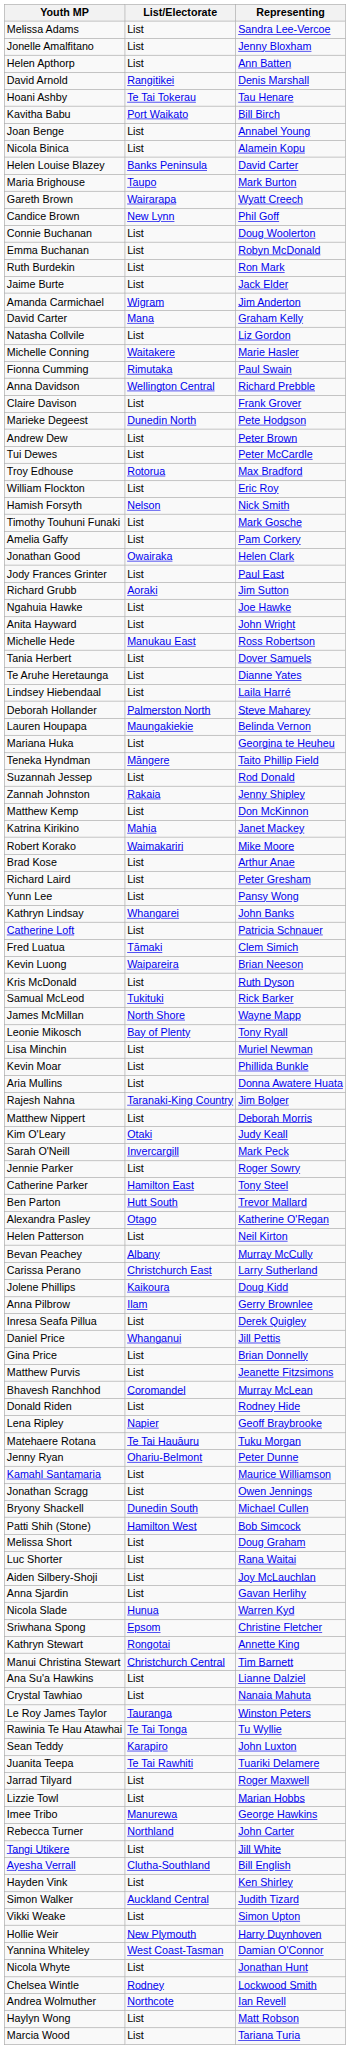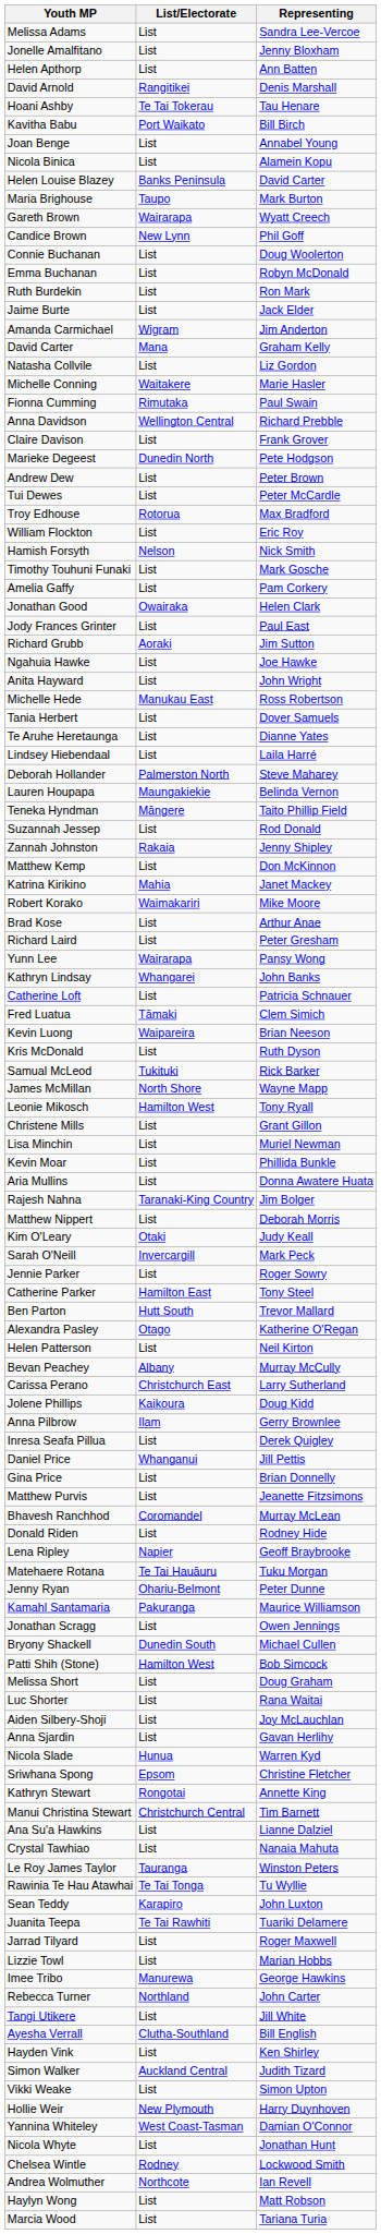 <table class="wikitable sortable collapsible collapsed">
 <tr>
 <th scope="col">Youth MP</th>
 <th scope="col">List/Electorate</th>
 <th scope="col">Representing</th>
 </tr>
 <tr>
 <td>Melissa Adams</td>
 <td>List</td>
 <td><a href='#'>Sandra Lee-Vercoe</a></td>
 </tr>
 <tr>
 <td>Jonelle Amalfitano</td>
 <td>List</td>
 <td><a href='#'>Jenny Bloxham</a></td>
 </tr>
 <tr>
 <td>Helen Apthorp</td>
 <td>List</td>
 <td><a href='#'>Ann Batten</a></td>
 </tr>
 <tr>
 <td>David Arnold</td>
 <td><a href='#'>Rangitikei</a></td>
 <td><a href='#'>Denis Marshall</a></td>
 </tr>
 <tr>
 <td>Hoani Ashby</td>
 <td><a href='#'>Te Tai Tokerau</a></td>
 <td><a href='#'>Tau Henare</a></td>
 </tr>
 <tr>
 <td>Kavitha Babu</td>
 <td><a href='#'>Port Waikato</a></td>
 <td><a href='#'>Bill Birch</a></td>
 </tr>
 <tr>
 <td>Joan Benge</td>
 <td>List</td>
 <td><a href='#'>Annabel Young</a></td>
 </tr>
 <tr>
 <td>Nicola Binica</td>
 <td>List</td>
 <td><a href='#'>Alamein Kopu</a></td>
 </tr>
 <tr>
 <td>Helen Louise Blazey</td>
 <td><a href='#'>Banks Peninsula</a></td>
 <td><a href='#'>David Carter</a></td>
 </tr>
 <tr>
 <td>Maria Brighouse</td>
 <td><a href='#'>Taupo</a></td>
 <td><a href='#'>Mark Burton</a></td>
 </tr>
 <tr>
 <td>Gareth Brown</td>
 <td><a href='#'>Wairarapa</a></td>
 <td><a href='#'>Wyatt Creech</a></td>
 </tr>
 <tr>
 <td>Candice Brown</td>
 <td><a href='#'>New Lynn</a></td>
 <td><a href='#'>Phil Goff</a></td>
 </tr>
 <tr>
 <td>Connie Buchanan</td>
 <td>List</td>
 <td><a href='#'>Doug Woolerton</a></td>
 </tr>
 <tr>
 <td>Emma Buchanan</td>
 <td>List</td>
 <td><a href='#'>Robyn McDonald</a></td>
 </tr>
 <tr>
 <td>Ruth Burdekin</td>
 <td>List</td>
 <td><a href='#'>Ron Mark</a></td>
 </tr>
 <tr>
 <td>Jaime Burte</td>
 <td>List</td>
 <td><a href='#'>Jack Elder</a></td>
 </tr>
 <tr>
 <td>Amanda Carmichael</td>
 <td><a href='#'>Wigram</a></td>
 <td><a href='#'>Jim Anderton</a></td>
 </tr>
 <tr>
 <td>David Carter</td>
 <td><a href='#'>Mana</a></td>
 <td><a href='#'>Graham Kelly</a></td>
 </tr>
 <tr>
 <td>Natasha Collvile</td>
 <td>List</td>
 <td><a href='#'>Liz Gordon</a></td>
 </tr>
 <tr>
 <td>Michelle Conning</td>
 <td><a href='#'>Waitakere</a></td>
 <td><a href='#'>Marie Hasler</a></td>
 </tr>
 <tr>
 <td>Fionna Cumming</td>
 <td><a href='#'>Rimutaka</a></td>
 <td><a href='#'>Paul Swain</a></td>
 </tr>
 <tr>
 <td>Anna Davidson</td>
 <td><a href='#'>Wellington Central</a></td>
 <td><a href='#'>Richard Prebble</a></td>
 </tr>
 <tr>
 <td>Claire Davison</td>
 <td>List</td>
 <td><a href='#'>Frank Grover</a></td>
 </tr>
 <tr>
 <td>Marieke Degeest</td>
 <td><a href='#'>Dunedin North</a></td>
 <td><a href='#'>Pete Hodgson</a></td>
 </tr>
 <tr>
 <td>Andrew Dew</td>
 <td>List</td>
 <td><a href='#'>Peter Brown</a></td>
 </tr>
 <tr>
 <td>Tui Dewes</td>
 <td>List</td>
 <td><a href='#'>Peter McCardle</a></td>
 </tr>
 <tr>
 <td>Troy Edhouse</td>
 <td><a href='#'>Rotorua</a></td>
 <td><a href='#'>Max Bradford</a></td>
 </tr>
 <tr>
 <td>William Flockton</td>
 <td>List</td>
 <td><a href='#'>Eric Roy</a></td>
 </tr>
 <tr>
 <td>Hamish Forsyth</td>
 <td><a href='#'>Nelson</a></td>
 <td><a href='#'>Nick Smith</a></td>
 </tr>
 <tr>
 <td>Timothy Touhuni Funaki</td>
 <td>List</td>
 <td><a href='#'>Mark Gosche</a></td>
 </tr>
 <tr>
 <td>Amelia Gaffy</td>
 <td>List</td>
 <td><a href='#'>Pam Corkery</a></td>
 </tr>
 <tr>
 <td>Jonathan Good</td>
 <td><a href='#'>Owairaka</a></td>
 <td><a href='#'>Helen Clark</a></td>
 </tr>
 <tr>
 <td>Jody Frances Grinter</td>
 <td>List</td>
 <td><a href='#'>Paul East</a></td>
 </tr>
 <tr>
 <td>Richard Grubb</td>
 <td><a href='#'>Aoraki</a></td>
 <td><a href='#'>Jim Sutton</a></td>
 </tr>
 <tr>
 <td>Ngahuia Hawke</td>
 <td>List</td>
 <td><a href='#'>Joe Hawke</a></td>
 </tr>
 <tr>
 <td>Anita Hayward</td>
 <td>List</td>
 <td><a href='#'>John Wright</a></td>
 </tr>
 <tr>
 <td>Michelle Hede</td>
 <td><a href='#'>Manukau East</a></td>
 <td><a href='#'>Ross Robertson</a></td>
 </tr>
 <tr>
 <td>Tania Herbert</td>
 <td>List</td>
 <td><a href='#'>Dover Samuels</a></td>
 </tr>
 <tr>
 <td>Te Aruhe Heretaunga</td>
 <td>List</td>
 <td><a href='#'>Dianne Yates</a></td>
 </tr>
 <tr>
 <td>Lindsey Hiebendaal</td>
 <td>List</td>
 <td><a href='#'>Laila Harré</a></td>
 </tr>
 <tr>
 <td>Deborah Hollander</td>
 <td><a href='#'>Palmerston North</a></td>
 <td><a href='#'>Steve Maharey</a></td>
 </tr>
 <tr>
 <td>Lauren Houpapa</td>
 <td><a href='#'>Maungakiekie</a></td>
 <td><a href='#'>Belinda Vernon</a></td>
 </tr>
 <tr>
-<td>Mariana Huka</td>
-<td>List</td>
-<td><a href='#'>Georgina te Heuheu</a></td>
-</tr>
-<tr>
 <td>Teneka Hyndman</td>
 <td><a href='#'>Māngere</a></td>
 <td><a href='#'>Taito Phillip Field</a></td>
 </tr>
 <tr>
 <td>Suzannah Jessep</td>
 <td>List</td>
 <td><a href='#'>Rod Donald</a></td>
 </tr>
 <tr>
 <td>Zannah Johnston</td>
 <td><a href='#'>Rakaia</a></td>
 <td><a href='#'>Jenny Shipley</a></td>
 </tr>
 <tr>
 <td>Matthew Kemp</td>
 <td>List</td>
 <td><a href='#'>Don McKinnon</a></td>
 </tr>
 <tr>
 <td>Katrina Kirikino</td>
 <td><a href='#'>Mahia</a></td>
 <td><a href='#'>Janet Mackey</a></td>
 </tr>
 <tr>
 <td>Robert Korako</td>
 <td><a href='#'>Waimakariri</a></td>
 <td><a href='#'>Mike Moore</a></td>
 </tr>
 <tr>
 <td>Brad Kose</td>
 <td>List</td>
 <td><a href='#'>Arthur Anae</a></td>
 </tr>
 <tr>
 <td>Richard Laird</td>
 <td>List</td>
 <td><a href='#'>Peter Gresham</a></td>
 </tr>
 <tr>
 <td>Yunn Lee</td>
-<td>List</td>
+<td><a href='#'>Wairarapa</a></td>
 <td><a href='#'>Pansy Wong</a></td>
 </tr>
 <tr>
 <td>Kathryn Lindsay</td>
 <td><a href='#'>Whangarei</a></td>
 <td><a href='#'>John Banks</a></td>
 </tr>
 <tr>
 <td><a href='#'>Catherine Loft</a></td>
 <td>List</td>
 <td><a href='#'>Patricia Schnauer</a></td>
 </tr>
 <tr>
 <td>Fred Luatua</td>
 <td><a href='#'>Tāmaki</a></td>
 <td><a href='#'>Clem Simich</a></td>
 </tr>
 <tr>
 <td>Kevin Luong</td>
 <td><a href='#'>Waipareira</a></td>
 <td><a href='#'>Brian Neeson</a></td>
 </tr>
 <tr>
 <td>Kris McDonald</td>
 <td>List</td>
 <td><a href='#'>Ruth Dyson</a></td>
 </tr>
 <tr>
 <td>Samual McLeod</td>
 <td><a href='#'>Tukituki</a></td>
 <td><a href='#'>Rick Barker</a></td>
 </tr>
 <tr>
 <td>James McMillan</td>
 <td><a href='#'>North Shore</a></td>
 <td><a href='#'>Wayne Mapp</a></td>
 </tr>
 <tr>
 <td>Leonie Mikosch</td>
-<td><a href='#'>Bay of Plenty</a></td>
+<td><a href='#'>Hamilton West</a></td>
 <td><a href='#'>Tony Ryall</a></td>
+</tr>
+<tr>
+<td>Christene Mills</td>
+<td>List</td>
+<td><a href='#'>Grant Gillon</a></td>
 </tr>
 <tr>
 <td>Lisa Minchin</td>
 <td>List</td>
 <td><a href='#'>Muriel Newman</a></td>
 </tr>
 <tr>
 <td>Kevin Moar</td>
 <td>List</td>
 <td><a href='#'>Phillida Bunkle</a></td>
 </tr>
 <tr>
 <td>Aria Mullins</td>
 <td>List</td>
 <td><a href='#'>Donna Awatere Huata</a></td>
 </tr>
 <tr>
 <td>Rajesh Nahna</td>
 <td><a href='#'>Taranaki-King Country</a></td>
 <td><a href='#'>Jim Bolger</a></td>
 </tr>
 <tr>
 <td>Matthew Nippert</td>
 <td>List</td>
 <td><a href='#'>Deborah Morris</a></td>
 </tr>
 <tr>
 <td>Kim O'Leary</td>
 <td><a href='#'>Otaki</a></td>
 <td><a href='#'>Judy Keall</a></td>
 </tr>
 <tr>
 <td>Sarah O'Neill</td>
 <td><a href='#'>Invercargill</a></td>
 <td><a href='#'>Mark Peck</a></td>
 </tr>
 <tr>
 <td>Jennie Parker</td>
 <td>List</td>
 <td><a href='#'>Roger Sowry</a></td>
 </tr>
 <tr>
 <td>Catherine Parker</td>
 <td><a href='#'>Hamilton East</a></td>
 <td><a href='#'>Tony Steel</a></td>
 </tr>
 <tr>
 <td>Ben Parton</td>
 <td><a href='#'>Hutt South</a></td>
 <td><a href='#'>Trevor Mallard</a></td>
 </tr>
 <tr>
 <td>Alexandra Pasley</td>
 <td><a href='#'>Otago</a></td>
 <td><a href='#'>Katherine O'Regan</a></td>
 </tr>
 <tr>
 <td>Helen Patterson</td>
 <td>List</td>
 <td><a href='#'>Neil Kirton</a></td>
 </tr>
 <tr>
 <td>Bevan Peachey</td>
 <td><a href='#'>Albany</a></td>
 <td><a href='#'>Murray McCully</a></td>
 </tr>
 <tr>
 <td>Carissa Perano</td>
 <td><a href='#'>Christchurch East</a></td>
 <td><a href='#'>Larry Sutherland</a></td>
 </tr>
 <tr>
 <td>Jolene Phillips</td>
 <td><a href='#'>Kaikoura</a></td>
 <td><a href='#'>Doug Kidd</a></td>
 </tr>
 <tr>
 <td>Anna Pilbrow</td>
 <td><a href='#'>Ilam</a></td>
 <td><a href='#'>Gerry Brownlee</a></td>
 </tr>
 <tr>
 <td>Inresa Seafa Pillua</td>
 <td>List</td>
 <td><a href='#'>Derek Quigley</a></td>
 </tr>
 <tr>
 <td>Daniel Price</td>
 <td><a href='#'>Whanganui</a></td>
 <td><a href='#'>Jill Pettis</a></td>
 </tr>
 <tr>
 <td>Gina Price</td>
 <td>List</td>
 <td><a href='#'>Brian Donnelly</a></td>
 </tr>
 <tr>
 <td>Matthew Purvis</td>
 <td>List</td>
 <td><a href='#'>Jeanette Fitzsimons</a></td>
 </tr>
 <tr>
 <td>Bhavesh Ranchhod</td>
 <td><a href='#'>Coromandel</a></td>
 <td><a href='#'>Murray McLean</a></td>
 </tr>
 <tr>
 <td>Donald Riden</td>
 <td>List</td>
 <td><a href='#'>Rodney Hide</a></td>
 </tr>
 <tr>
 <td>Lena Ripley</td>
 <td><a href='#'>Napier</a></td>
 <td><a href='#'>Geoff Braybrooke</a></td>
 </tr>
 <tr>
 <td>Matehaere Rotana</td>
 <td><a href='#'>Te Tai Hauāuru</a></td>
 <td><a href='#'>Tuku Morgan</a></td>
 </tr>
 <tr>
 <td>Jenny Ryan</td>
 <td><a href='#'>Ohariu-Belmont</a></td>
 <td><a href='#'>Peter Dunne</a></td>
 </tr>
 <tr>
 <td><a href='#'>Kamahl Santamaria</a></td>
-<td>List</td>
+<td><a href='#'>Pakuranga</a></td>
 <td><a href='#'>Maurice Williamson</a></td>
 </tr>
 <tr>
 <td>Jonathan Scragg</td>
 <td>List</td>
 <td><a href='#'>Owen Jennings</a></td>
 </tr>
 <tr>
 <td>Bryony Shackell</td>
 <td><a href='#'>Dunedin South</a></td>
 <td><a href='#'>Michael Cullen</a></td>
 </tr>
 <tr>
 <td>Patti Shih (Stone)</td>
 <td><a href='#'>Hamilton West</a></td>
 <td><a href='#'>Bob Simcock</a></td>
 </tr>
 <tr>
 <td>Melissa Short</td>
 <td>List</td>
 <td><a href='#'>Doug Graham</a></td>
 </tr>
 <tr>
 <td>Luc Shorter</td>
 <td>List</td>
 <td><a href='#'>Rana Waitai</a></td>
 </tr>
 <tr>
 <td>Aiden Silbery-Shoji</td>
 <td>List</td>
 <td><a href='#'>Joy McLauchlan</a></td>
 </tr>
 <tr>
 <td>Anna Sjardin</td>
 <td>List</td>
 <td><a href='#'>Gavan Herlihy</a></td>
 </tr>
 <tr>
 <td>Nicola Slade</td>
 <td><a href='#'>Hunua</a></td>
 <td><a href='#'>Warren Kyd</a></td>
 </tr>
 <tr>
 <td>Sriwhana Spong</td>
 <td><a href='#'>Epsom</a></td>
 <td><a href='#'>Christine Fletcher</a></td>
 </tr>
 <tr>
 <td>Kathryn Stewart</td>
 <td><a href='#'>Rongotai</a></td>
 <td><a href='#'>Annette King</a></td>
 </tr>
 <tr>
 <td>Manui Christina Stewart</td>
 <td><a href='#'>Christchurch Central</a></td>
 <td><a href='#'>Tim Barnett</a></td>
 </tr>
 <tr>
 <td>Ana Su'a Hawkins</td>
 <td>List</td>
 <td><a href='#'>Lianne Dalziel</a></td>
 </tr>
 <tr>
 <td>Crystal Tawhiao</td>
 <td>List</td>
 <td><a href='#'>Nanaia Mahuta</a></td>
 </tr>
 <tr>
 <td>Le Roy James Taylor</td>
 <td><a href='#'>Tauranga</a></td>
 <td><a href='#'>Winston Peters</a></td>
 </tr>
 <tr>
 <td>Rawinia Te Hau Atawhai</td>
 <td><a href='#'>Te Tai Tonga</a></td>
 <td><a href='#'>Tu Wyllie</a></td>
 </tr>
 <tr>
 <td>Sean Teddy</td>
 <td><a href='#'>Karapiro</a></td>
 <td><a href='#'>John Luxton</a></td>
 </tr>
 <tr>
 <td>Juanita Teepa</td>
 <td><a href='#'>Te Tai Rawhiti</a></td>
 <td><a href='#'>Tuariki Delamere</a></td>
 </tr>
 <tr>
 <td>Jarrad Tilyard</td>
 <td>List</td>
 <td><a href='#'>Roger Maxwell</a></td>
 </tr>
 <tr>
 <td>Lizzie Towl</td>
 <td>List</td>
 <td><a href='#'>Marian Hobbs</a></td>
 </tr>
 <tr>
 <td>Imee Tribo</td>
 <td><a href='#'>Manurewa</a></td>
 <td><a href='#'>George Hawkins</a></td>
 </tr>
 <tr>
 <td>Rebecca Turner</td>
 <td><a href='#'>Northland</a></td>
 <td><a href='#'>John Carter</a></td>
 </tr>
 <tr>
 <td><a href='#'>Tangi Utikere</a></td>
 <td>List</td>
 <td><a href='#'>Jill White</a></td>
 </tr>
 <tr>
 <td><a href='#'>Ayesha Verrall</a></td>
 <td><a href='#'>Clutha-Southland</a></td>
 <td><a href='#'>Bill English</a></td>
 </tr>
 <tr>
 <td>Hayden Vink</td>
 <td>List</td>
 <td><a href='#'>Ken Shirley</a></td>
 </tr>
 <tr>
 <td>Simon Walker</td>
 <td><a href='#'>Auckland Central</a></td>
 <td><a href='#'>Judith Tizard</a></td>
 </tr>
 <tr>
 <td>Vikki Weake</td>
 <td>List</td>
 <td><a href='#'>Simon Upton</a></td>
 </tr>
 <tr>
 <td>Hollie Weir</td>
 <td><a href='#'>New Plymouth</a></td>
 <td><a href='#'>Harry Duynhoven</a></td>
 </tr>
 <tr>
 <td>Yannina Whiteley</td>
 <td><a href='#'>West Coast-Tasman</a></td>
 <td><a href='#'>Damian O'Connor</a></td>
 </tr>
 <tr>
 <td>Nicola Whyte</td>
 <td>List</td>
 <td><a href='#'>Jonathan Hunt</a></td>
 </tr>
 <tr>
 <td>Chelsea Wintle</td>
 <td><a href='#'>Rodney</a></td>
 <td><a href='#'>Lockwood Smith</a></td>
 </tr>
 <tr>
 <td>Andrea Wolmuther</td>
 <td><a href='#'>Northcote</a></td>
 <td><a href='#'>Ian Revell</a></td>
 </tr>
 <tr>
 <td>Haylyn Wong</td>
 <td>List</td>
 <td><a href='#'>Matt Robson</a></td>
 </tr>
 <tr>
 <td>Marcia Wood</td>
 <td>List</td>
 <td><a href='#'>Tariana Turia</a></td>
 </tr>
 </table>
